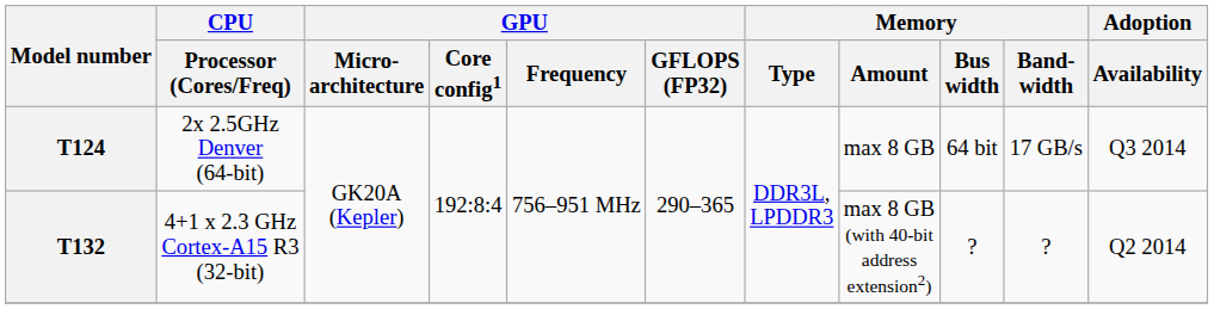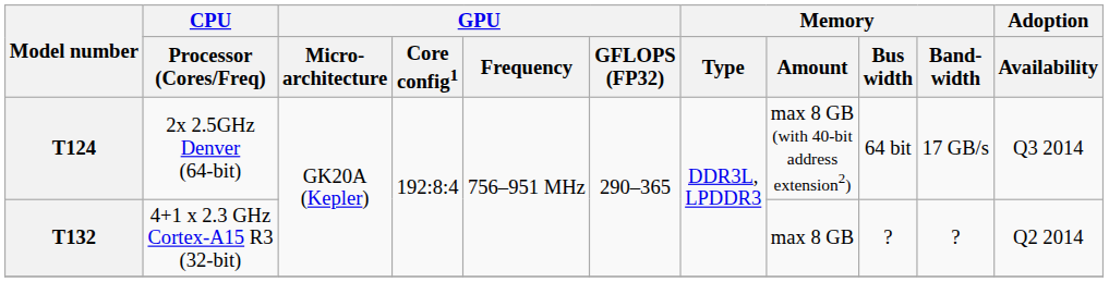 <table class="wikitable" style="text-align:center;">
 <tr>
 <th rowspan=2>Model number</th>
 <th><a href='#'>CPU</a></th>
 <th colspan=4><a href='#'>GPU</a></th>
 <th colspan=4>Memory</th>
 <th>Adoption</th>
 </tr>
 <tr>
 <th>Processor<br>(Cores/Freq)</th>
 <th>Micro-<br>architecture</th>
 <th>Core<br>config<sup>1</sup></th>
 <th>Frequency</th>
 <th>GFLOPS<br>(FP32)</th>
 <th>Type</th>
 <th>Amount</th>
 <th>Bus<br>width</th>
 <th>Band-<br>width</th>
 <th>Availability</th>
 </tr>
 <tr>
 <th><strong>T124</strong></th>
 <td>2x 2.5GHz<br><a href='#'>Denver</a><br>(64-bit)</td>
 <td rowspan=2>GK20A<br>(<a href='#'>Kepler</a>)</td>
 <td rowspan=2>192:8:4</td>
 <td rowspan=2>756–951 MHz</td>
 <td rowspan=2>290–365</td>
 <td rowspan=2><a href='#'>DDR3L</a>,<br><a href='#'>LPDDR3</a></td>
-<td>max 8 GB</td>
+<td>max 8 GB<br><small>(with 40-bit<br>address<br>extension<sup>2</sup>)</small></td>
 <td>64 bit</td>
 <td>17 GB/s</td>
 <td>Q3 2014</td>
 </tr>
 <tr>
 <th>T132</th>
 <td>4+1 x 2.3 GHz<br><a href='#'>Cortex-A15</a> R3 <br>(32-bit)</td>
-<td>max 8 GB<br><small>(with 40-bit<br>address<br>extension<sup>2</sup>)</small></td>
+<td>max 8 GB</td>
 <td>?</td>
 <td>?</td>
 <td>Q2 2014</td>
 </tr>
 <tr>
 </tr>
 </table>
